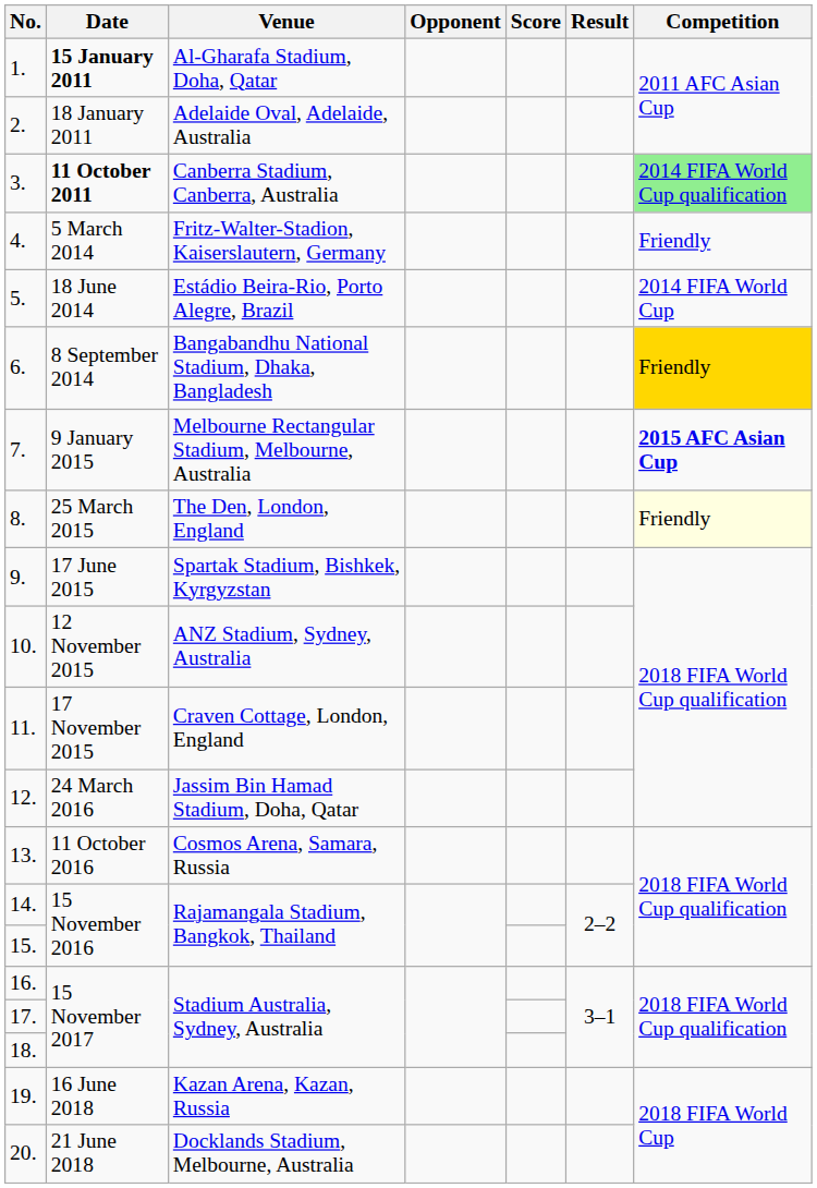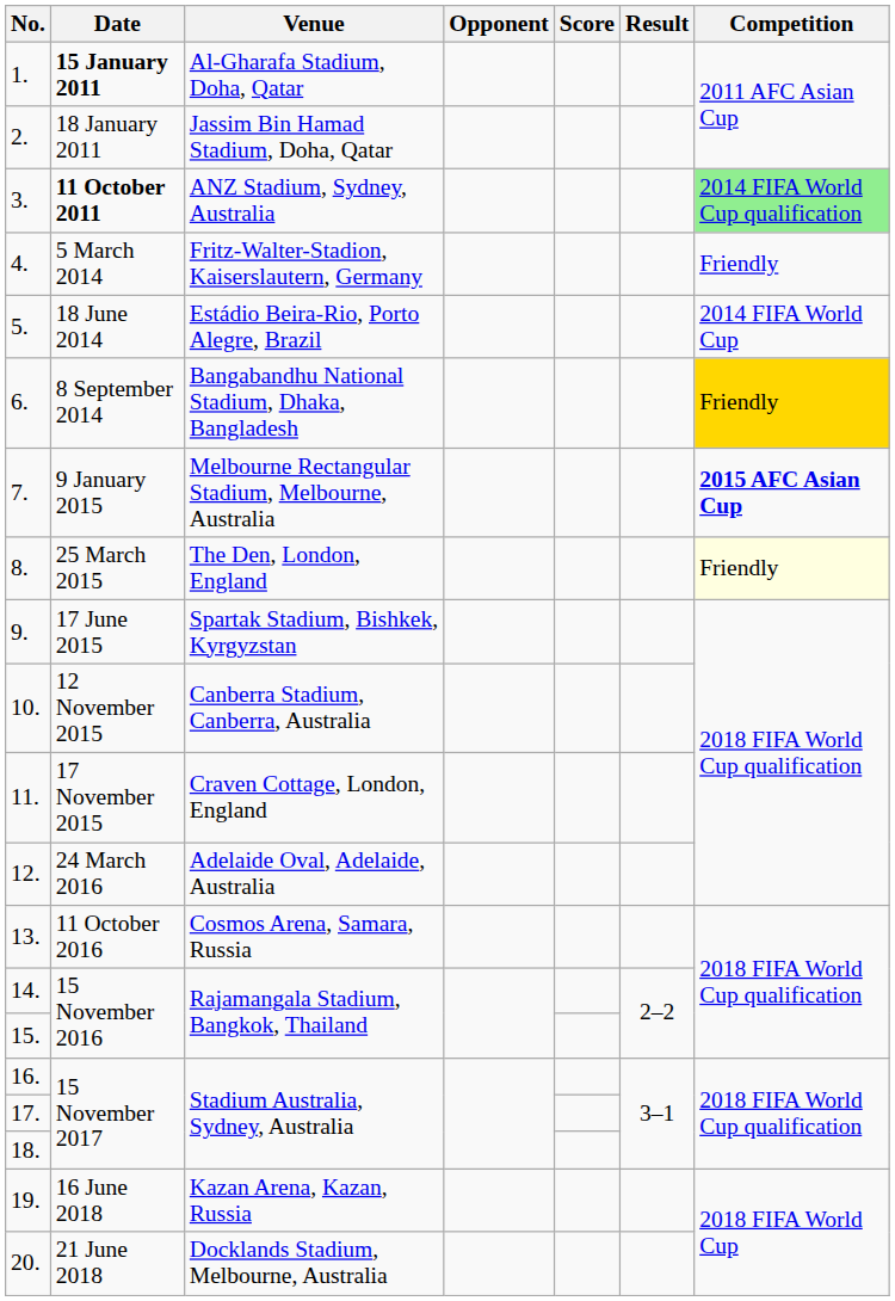 <table class="wikitable">
 <tr>
 <th>No.</th>
 <th>Date</th>
 <th>Venue</th>
 <th>Opponent</th>
 <th>Score</th>
 <th>Result</th>
 <th>Competition</th>
 </tr>
 <tr>
 <td>1.</td>
 <td><strong>15 January 2011</strong></td>
 <td><a href='#'>Al-Gharafa Stadium</a>, <a href='#'>Doha</a>, <a href='#'>Qatar</a></td>
 <td></td>
 <td></td>
 <td></td>
 <td rowspan="2"><a href='#'>2011 AFC Asian Cup</a></td>
 </tr>
 <tr>
 <td>2.</td>
 <td>18 January 2011</td>
-<td><a href='#'>Adelaide Oval</a>, <a href='#'>Adelaide</a>, Australia</td>
+<td><a href='#'>Jassim Bin Hamad Stadium</a>, Doha, Qatar</td>
 <td></td>
 <td></td>
 <td></td>
 </tr>
 <tr>
 <td>3.</td>
 <td><strong>11 October 2011</strong></td>
-<td><a href='#'>Canberra Stadium</a>, <a href='#'>Canberra</a>, Australia</td>
+<td><a href='#'>ANZ Stadium</a>, <a href='#'>Sydney</a>, <a href='#'>Australia</a></td>
 <td></td>
 <td></td>
 <td></td>
 <td style="background: lightgreen;"><a href='#'>2014 FIFA World Cup qualification</a></td>
 </tr>
 <tr>
 <td>4.</td>
 <td>5 March 2014</td>
 <td><a href='#'>Fritz-Walter-Stadion</a>, <a href='#'>Kaiserslautern</a>, <a href='#'>Germany</a></td>
 <td></td>
 <td></td>
 <td></td>
 <td><a href='#'>Friendly</a></td>
 </tr>
 <tr>
 <td>5.</td>
 <td>18 June 2014</td>
 <td><a href='#'>Estádio Beira-Rio</a>, <a href='#'>Porto Alegre</a>, <a href='#'>Brazil</a></td>
 <td></td>
 <td></td>
 <td></td>
 <td><a href='#'>2014 FIFA World Cup</a></td>
 </tr>
 <tr>
 <td>6.</td>
 <td>8 September 2014</td>
 <td><a href='#'>Bangabandhu National Stadium</a>, <a href='#'>Dhaka</a>, <a href='#'>Bangladesh</a></td>
 <td></td>
 <td></td>
 <td></td>
 <td style="background: gold;">Friendly</td>
 </tr>
 <tr>
 <td>7.</td>
 <td>9 January 2015</td>
 <td><a href='#'>Melbourne Rectangular Stadium</a>, <a href='#'>Melbourne</a>, Australia</td>
 <td></td>
 <td></td>
 <td></td>
 <td><strong><a href='#'>2015 AFC Asian Cup</a></strong></td>
 </tr>
 <tr>
 <td>8.</td>
 <td>25 March 2015</td>
 <td><a href='#'>The Den</a>, <a href='#'>London</a>, <a href='#'>England</a></td>
 <td></td>
 <td></td>
 <td></td>
 <td style="background: lightyellow;">Friendly</td>
 </tr>
 <tr>
 <td>9.</td>
 <td>17 June 2015</td>
 <td><a href='#'>Spartak Stadium</a>, <a href='#'>Bishkek</a>, <a href='#'>Kyrgyzstan</a></td>
 <td></td>
 <td></td>
 <td></td>
 <td rowspan="4"><a href='#'>2018 FIFA World Cup qualification</a></td>
 </tr>
 <tr>
 <td>10.</td>
 <td>12 November 2015</td>
-<td><a href='#'>ANZ Stadium</a>, <a href='#'>Sydney</a>, <a href='#'>Australia</a></td>
+<td><a href='#'>Canberra Stadium</a>, <a href='#'>Canberra</a>, Australia</td>
 <td></td>
 <td></td>
 <td></td>
 </tr>
 <tr>
 <td>11.</td>
 <td>17 November 2015</td>
 <td><a href='#'>Craven Cottage</a>, London, England</td>
 <td></td>
 <td></td>
 <td></td>
 </tr>
 <tr>
 <td>12.</td>
 <td>24 March 2016</td>
-<td><a href='#'>Jassim Bin Hamad Stadium</a>, Doha, Qatar</td>
+<td><a href='#'>Adelaide Oval</a>, <a href='#'>Adelaide</a>, Australia</td>
 <td></td>
 <td></td>
 <td></td>
 </tr>
 <tr>
 <td>13.</td>
 <td>11 October 2016</td>
 <td><a href='#'>Cosmos Arena</a>, <a href='#'>Samara</a>, Russia</td>
 <td></td>
 <td></td>
 <td></td>
 <td rowspan=3><a href='#'>2018 FIFA World Cup qualification</a></td>
 </tr>
 <tr>
 <td>14.</td>
 <td rowspan=2>15 November 2016</td>
 <td rowspan=2><a href='#'>Rajamangala Stadium</a>, <a href='#'>Bangkok</a>, <a href='#'>Thailand</a></td>
 <td rowspan=2></td>
 <td></td>
 <td rowspan=2 style="text-align:center;">2–2</td>
 </tr>
 <tr>
 <td>15.</td>
 <td></td>
 </tr>
 <tr>
 <td>16.</td>
 <td rowspan=3>15 November 2017</td>
 <td rowspan=3><a href='#'>Stadium Australia</a>, <a href='#'>Sydney</a>, Australia</td>
 <td rowspan=3></td>
 <td></td>
 <td rowspan=3 style="text-align:center;">3–1</td>
 <td rowspan=3><a href='#'>2018 FIFA World Cup qualification</a></td>
 </tr>
 <tr>
 <td>17.</td>
 <td></td>
 </tr>
 <tr>
 <td>18.</td>
 <td></td>
 </tr>
 <tr>
 <td>19.</td>
 <td>16 June 2018</td>
 <td><a href='#'>Kazan Arena</a>, <a href='#'>Kazan</a>, <a href='#'>Russia</a></td>
 <td></td>
 <td></td>
 <td></td>
 <td rowspan=2><a href='#'>2018 FIFA World Cup</a></td>
 </tr>
 <tr>
 <td>20.</td>
 <td>21 June 2018</td>
 <td><a href='#'>Docklands Stadium</a>, Melbourne, Australia</td>
 <td></td>
 <td></td>
 <td></td>
 </tr>
 </table>
